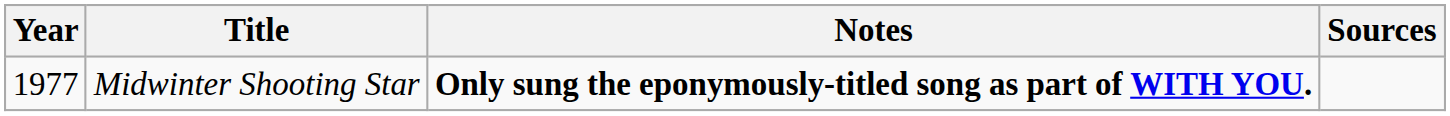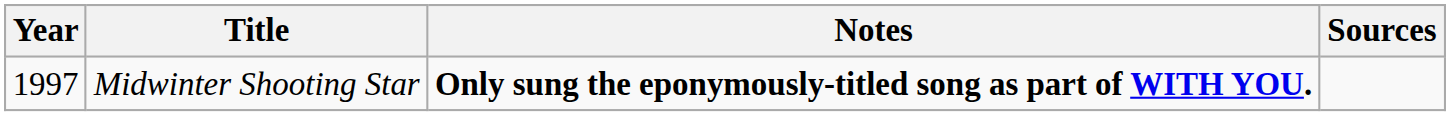 <table class="wikitable sortable plainrowheaders">
 <tr>
 <th>Year</th>
 <th>Title</th>
 <th class="unsortable">Notes</th>
 <th class="unsortable">Sources</th>
 </tr>
 <tr>
-<td>1977</td>
+<td>1997</td>
 <td><em>Midwinter Shooting Star</em></td>
 <td><strong>Only sung the eponymously-titled song as part of <a href='#'>WITH YOU</a>.</strong></td>
 <td></td>
 </tr>
 </table>
